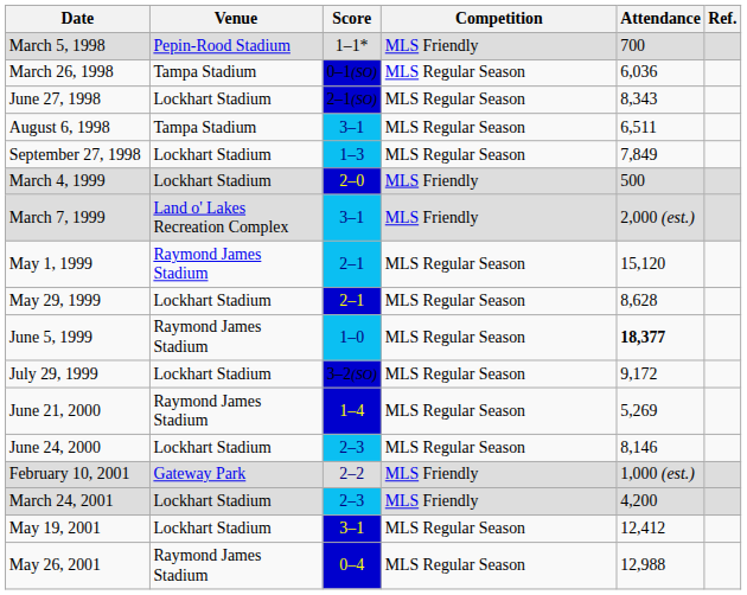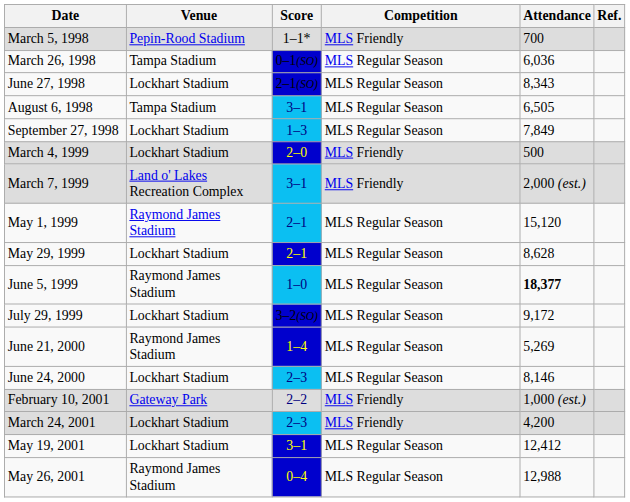 <table class="wikitable" style="font-size:90%">
 <tr>
 <th width=120>Date</th>
 <th width=145>Venue</th>
 <th width=45>Score</th>
 <th width=200>Competition</th>
 <th width=35>Attendance</th>
 <th width=15>Ref.</th>
 </tr>
 <tr>
 <td style="text-align:left; background:#ddd;">March 5, 1998</td>
 <td style="text-align:left; background:#ddd;"><a href='#'>Pepin-Rood Stadium</a></td>
 <td style="text-align:center; background:#ddd;">1–1*</td>
 <td style="text-align:left; background:#ddd;"><a href='#'>MLS</a> Friendly</td>
 <td style="text-align:left; background:#ddd;">700</td>
 <td style="text-align:left; background:#ddd;"></td>
 </tr>
 <tr>
 <td>March 26, 1998</td>
 <td>Tampa Stadium</td>
 <td style="text-align:center; background:#0000cd;"><span>0–1<small><em>(SO)</em></small></span></td>
 <td><a href='#'>MLS</a> Regular Season</td>
 <td>6,036</td>
 <td></td>
 </tr>
 <tr>
 <td>June 27, 1998</td>
 <td>Lockhart Stadium</td>
 <td style="text-align:center; background:#0000cd;"><span>2–1<small><em>(SO)</em></small></span></td>
 <td>MLS Regular Season</td>
 <td>8,343</td>
 <td></td>
 </tr>
 <tr>
 <td>August 6, 1998</td>
 <td>Tampa Stadium</td>
 <td style="text-align:center; background:#0bbff2;color:navy;">3–1</td>
 <td>MLS Regular Season</td>
-<td>6,511</td>
+<td>6,505</td>
 <td></td>
 </tr>
 <tr>
 <td>September 27, 1998</td>
 <td>Lockhart Stadium</td>
 <td style="text-align:center; background:#0bbff2;color:navy;">1–3</td>
 <td>MLS Regular Season</td>
 <td>7,849</td>
 <td></td>
 </tr>
 <tr>
 <td style="text-align:left; background:#ddd;">March 4, 1999</td>
 <td style="text-align:left; background:#ddd;">Lockhart Stadium</td>
 <td style="text-align:center; background:#0000cd;color:yellow;">2–0</td>
 <td style="text-align:left; background:#ddd;"><a href='#'>MLS</a> Friendly</td>
 <td style="text-align:left; background:#ddd;">500</td>
 <td style="text-align:left; background:#ddd;"></td>
 </tr>
 <tr>
 <td style="text-align:left; background:#ddd;">March 7, 1999</td>
 <td style="text-align:left; background:#ddd;"><a href='#'>Land o' Lakes</a> Recreation Complex</td>
 <td style="text-align:center; background:#0bbff2;color:navy;">3–1</td>
 <td style="text-align:left; background:#ddd;"><a href='#'>MLS</a> Friendly</td>
 <td style="text-align:left; background:#ddd;">2,000 <em>(est.)</em></td>
 <td style="text-align:left; background:#ddd;"></td>
 </tr>
 <tr>
 <td>May 1, 1999</td>
 <td><a href='#'>Raymond James Stadium</a></td>
 <td style="text-align:center; background:#0bbff2;color:navy;">2–1</td>
 <td>MLS Regular Season</td>
 <td>15,120</td>
 <td></td>
 </tr>
 <tr>
 <td>May 29, 1999</td>
 <td>Lockhart Stadium</td>
 <td style="text-align:center; background:#0000cd;color:yellow;">2–1</td>
 <td>MLS Regular Season</td>
 <td>8,628</td>
 <td></td>
 </tr>
 <tr>
 <td>June 5, 1999</td>
 <td>Raymond James Stadium</td>
 <td style="text-align:center; background:#0bbff2;color:navy;">1–0</td>
 <td>MLS Regular Season</td>
 <td><strong>18,377</strong></td>
 <td></td>
 </tr>
 <tr>
 <td>July 29, 1999</td>
 <td>Lockhart Stadium</td>
 <td style="text-align:center; background:#0000cd;"><span>3–2<small><em>(SO)</em></small></span></td>
 <td>MLS Regular Season</td>
 <td>9,172</td>
 <td></td>
 </tr>
 <tr>
 <td>June 21, 2000</td>
 <td>Raymond James Stadium</td>
 <td style="text-align:center; background:#0000cd;color:yellow;">1–4</td>
 <td>MLS Regular Season</td>
 <td>5,269</td>
 <td></td>
 </tr>
 <tr>
 <td>June 24, 2000</td>
 <td>Lockhart Stadium</td>
 <td style="text-align:center; background:#0bbff2;color:navy;">2–3</td>
 <td>MLS Regular Season</td>
 <td>8,146</td>
 <td></td>
 </tr>
 <tr>
 <td style="text-align:left; background:#ddd;">February 10, 2001</td>
 <td style="text-align:left; background:#ddd;"><a href='#'>Gateway Park</a></td>
 <td style="text-align:center; background:#ddd;color:navy;">2–2</td>
 <td style="text-align:left; background:#ddd;"><a href='#'>MLS</a> Friendly</td>
 <td style="text-align:left; background:#ddd;">1,000 <em>(est.)</em></td>
 <td style="text-align:left; background:#ddd;"></td>
 </tr>
 <tr>
 <td style="text-align:left; background:#ddd;">March 24, 2001</td>
 <td style="text-align:left; background:#ddd;">Lockhart Stadium</td>
 <td style="text-align:center; background:#0bbff2;color:navy;">2–3</td>
 <td style="text-align:left; background:#ddd;"><a href='#'>MLS</a> Friendly</td>
 <td style="text-align:left; background:#ddd;">4,200</td>
 <td style="text-align:left; background:#ddd;"></td>
 </tr>
 <tr>
 <td>May 19, 2001</td>
 <td>Lockhart Stadium</td>
 <td style="text-align:center; background:#0000cd;color:yellow;">3–1</td>
 <td>MLS Regular Season</td>
 <td>12,412</td>
 <td></td>
 </tr>
 <tr>
 <td>May 26, 2001</td>
 <td>Raymond James Stadium</td>
 <td style="text-align:center; background:#0000cd;color:yellow;">0–4</td>
 <td>MLS Regular Season</td>
 <td>12,988</td>
 <td></td>
 </tr>
 </table>
